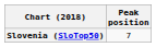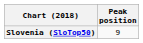 <table class="wikitable plainrowheaders" style="text-align:center">
 <tr>
 <th scope="col">Chart (2018)</th>
 <th scope="col">Peak<br> position</th>
 </tr>
 <tr>
 <th scope="row">Slovenia (<a href='#'>SloTop50</a>)</th>
-<td>7</td>
+<td>9</td>
 </tr>
 </table>
